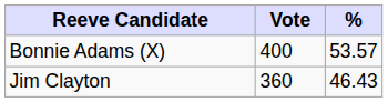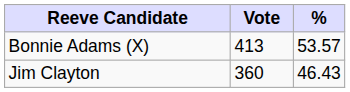 <table class="wikitable">
 <tr>
 <th style="background:#ddf; width:200px;">Reeve Candidate</th>
 <th style="background:#ddf; width:50px;">Vote</th>
 <th style="background:#ddf; width:30px;">%</th>
 </tr>
 <tr>
 <td>Bonnie Adams (X)</td>
-<td>400</td>
+<td>413</td>
 <td>53.57</td>
 </tr>
 <tr>
 <td>Jim Clayton</td>
 <td>360</td>
 <td>46.43</td>
 </tr>
 </table>
